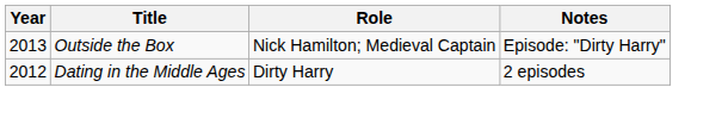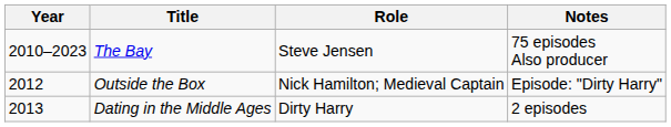 <table class="wikitable">
 <tr>
 <th>Year</th>
 <th>Title</th>
 <th>Role</th>
 <th>Notes</th>
 </tr>
 <tr>
-<td>2013</td>
+<td>2010–2023</td>
+<td><em><a href='#'>The Bay</a></em></td>
+<td>Steve Jensen</td>
+<td>75 episodes<br>Also producer</td>
+</tr>
+<tr>
+<td>2012</td>
 <td><em>Outside the Box</em></td>
 <td>Nick Hamilton; Medieval Captain</td>
 <td>Episode: "Dirty Harry"</td>
 </tr>
 <tr>
-<td>2012</td>
+<td>2013</td>
 <td><em>Dating in the Middle Ages</em></td>
 <td>Dirty Harry</td>
 <td>2 episodes</td>
 </tr>
 </table>
